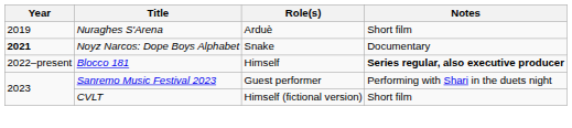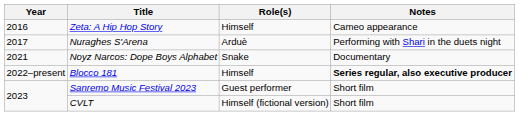 <table class="wikitable plainrowheaders sortable">
 <tr>
 <th scope="col">Year</th>
 <th scope="col">Title</th>
 <th scope="col">Role(s)</th>
 <th scope="col" class="unsortable">Notes</th>
 </tr>
 <tr>
-<td>2019</td>
+<td>2016</td>
+<td><em><a href='#'>Zeta: A Hip Hop Story</a></em></td>
+<td>Himself</td>
+<td>Cameo appearance</td>
+</tr>
+<tr>
+<td>2017</td>
 <td><em>Nuraghes S'Arena</em></td>
 <td>Arduè</td>
-<td>Short film</td>
+<td>Performing with <a href='#'>Shari</a> in the duets night</td>
 </tr>
 <tr>
-<td><strong>2021</strong></td>
+<td>2021</td>
 <td><em>Noyz Narcos: Dope Boys Alphabet</em></td>
 <td>Snake</td>
 <td>Documentary</td>
 </tr>
 <tr>
 <td>2022–present</td>
 <td><em><a href='#'>Blocco 181</a></em></td>
 <td>Himself</td>
 <td><strong>Series regular, also executive producer</strong></td>
 </tr>
 <tr>
 <td rowspan=2>2023</td>
 <td><em><a href='#'>Sanremo Music Festival 2023</a></em></td>
 <td>Guest performer</td>
-<td>Performing with <a href='#'>Shari</a> in the duets night</td>
+<td>Short film</td>
 </tr>
 <tr>
 <td><em>CVLT</em></td>
 <td>Himself (fictional version)</td>
 <td>Short film</td>
 </tr>
 </table>
